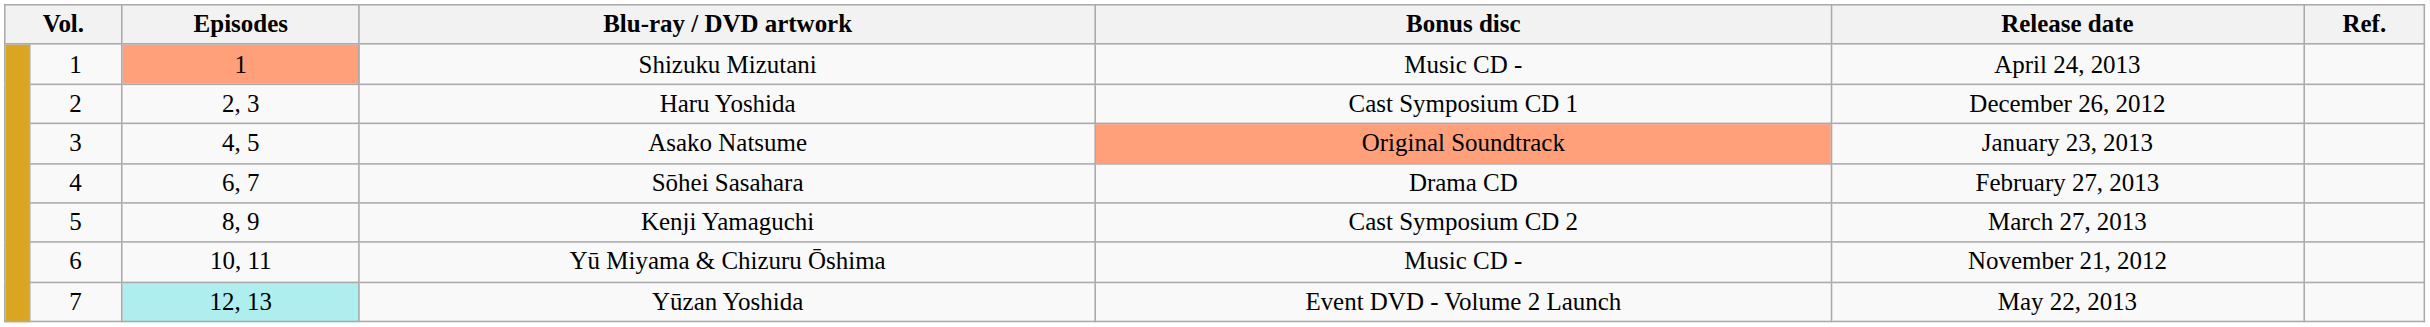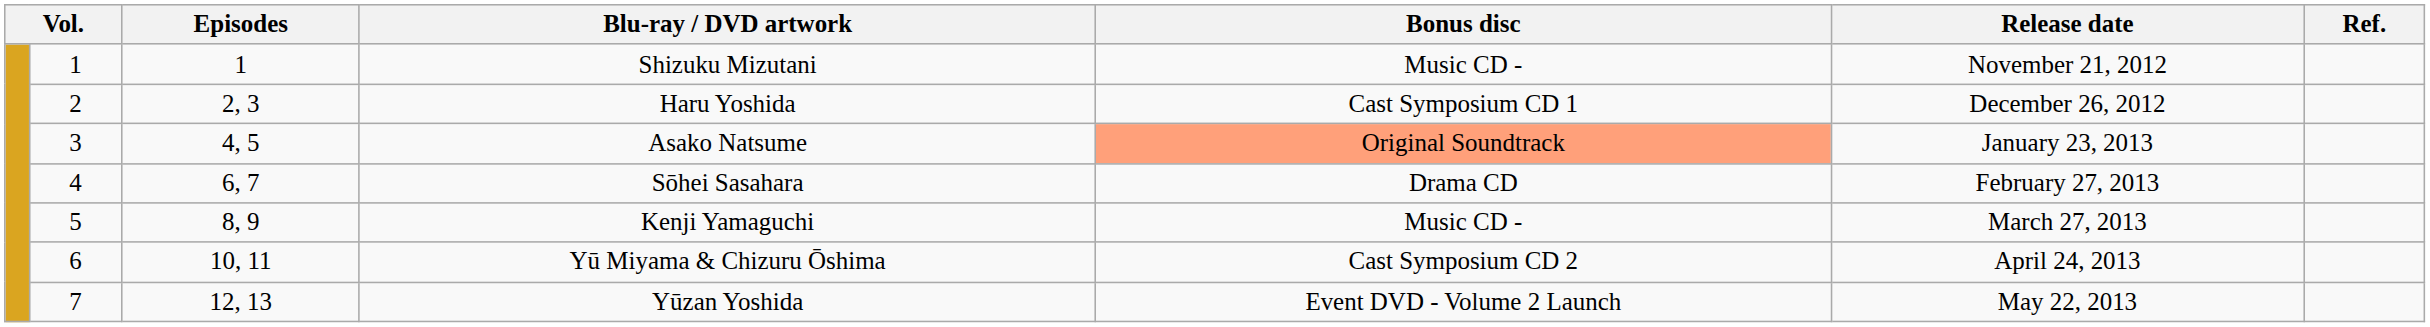 <table class="wikitable" style="text-align: center; width: 98%;">
 <tr>
 <th colspan="2">Vol.</th>
 <th>Episodes</th>
 <th>Blu-ray / DVD artwork</th>
 <th>Bonus disc</th>
 <th>Release date</th>
 <th width="5%">Ref.</th>
 </tr>
 <tr>
 <td rowspan="10" width="1%" style="background: Goldenrod;"></td>
 <td>1</td>
-<td style="background: lightsalmon;">1</td>
+<td>1</td>
 <td>Shizuku Mizutani</td>
 <td>Music CD - </td>
-<td>April 24, 2013</td>
+<td>November 21, 2012</td>
 <td></td>
 </tr>
 <tr>
 <td>2</td>
 <td>2, 3</td>
 <td>Haru Yoshida</td>
 <td>Cast Symposium CD 1</td>
 <td>December 26, 2012</td>
 <td></td>
 </tr>
 <tr>
 <td>3</td>
 <td>4, 5</td>
 <td>Asako Natsume</td>
 <td style="background: lightsalmon;">Original Soundtrack</td>
 <td>January 23, 2013</td>
 <td></td>
 </tr>
 <tr>
 <td>4</td>
 <td>6, 7</td>
 <td>Sōhei Sasahara</td>
 <td>Drama CD</td>
 <td>February 27, 2013</td>
 <td></td>
 </tr>
 <tr>
 <td>5</td>
 <td>8, 9</td>
 <td>Kenji Yamaguchi</td>
-<td>Cast Symposium CD 2</td>
+<td>Music CD - </td>
 <td>March 27, 2013</td>
 <td></td>
 </tr>
 <tr>
 <td>6</td>
 <td>10, 11</td>
 <td>Yū Miyama & Chizuru Ōshima</td>
-<td>Music CD - </td>
-<td>November 21, 2012</td>
+<td>Cast Symposium CD 2</td>
+<td>April 24, 2013</td>
 <td></td>
 </tr>
 <tr>
 <td>7</td>
-<td style="background: paleturquoise;">12, 13</td>
+<td>12, 13</td>
 <td>Yūzan Yoshida</td>
 <td>Event DVD - Volume 2 Launch</td>
 <td>May 22, 2013</td>
 <td></td>
 </tr>
 </table>
